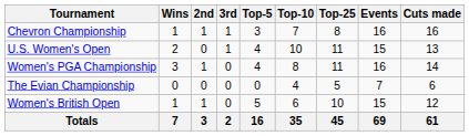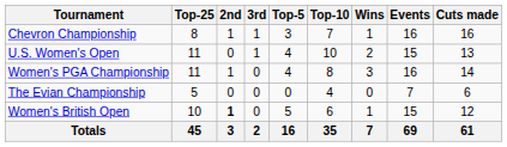 <table class=wikitable style=text-align:center>
 <tr>
 <th>Tournament</th>
-<th>Wins</th>
+<th>Top-25</th>
 <th>2nd</th>
 <th>3rd</th>
 <th>Top-5</th>
 <th>Top-10</th>
-<th>Top-25</th>
+<th>Wins</th>
 <th>Events</th>
 <th>Cuts made</th>
 </tr>
 <tr>
 <td align=left><a href='#'>Chevron Championship</a></td>
-<td>1</td>
+<td>8</td>
 <td>1</td>
 <td>1</td>
 <td>3</td>
 <td>7</td>
-<td>8</td>
+<td>1</td>
 <td>16</td>
 <td>16</td>
 </tr>
 <tr>
 <td align=left><a href='#'>U.S. Women's Open</a></td>
-<td>2</td>
+<td>11</td>
 <td>0</td>
 <td>1</td>
 <td>4</td>
 <td>10</td>
-<td>11</td>
+<td>2</td>
 <td>15</td>
 <td>13</td>
 </tr>
 <tr>
 <td align=left><a href='#'>Women's PGA Championship</a></td>
-<td>3</td>
+<td>11</td>
 <td>1</td>
 <td>0</td>
 <td>4</td>
 <td>8</td>
-<td>11</td>
+<td>3</td>
 <td>16</td>
 <td>14</td>
 </tr>
 <tr>
 <td align=left><a href='#'>The Evian Championship</a></td>
-<td>0</td>
+<td>5</td>
 <td>0</td>
 <td>0</td>
 <td>0</td>
 <td>4</td>
-<td>5</td>
+<td>0</td>
 <td>7</td>
 <td>6</td>
 </tr>
 <tr>
 <td align=left><a href='#'>Women's British Open</a></td>
-<td>1</td>
-<td>1</td>
+<td>10</td>
+<td><strong>1</strong></td>
 <td>0</td>
 <td>5</td>
 <td>6</td>
-<td>10</td>
+<td>1</td>
 <td>15</td>
 <td>12</td>
 </tr>
 <tr>
 <th>Totals</th>
-<th>7</th>
+<th>45</th>
 <th>3</th>
 <th>2</th>
 <th>16</th>
 <th>35</th>
-<th>45</th>
+<th>7</th>
 <th>69</th>
 <th>61</th>
 </tr>
 </table>
